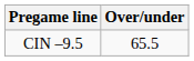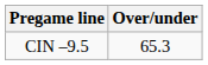 <table class="wikitable">
 <tr align="center">
 <th style=>Pregame line</th>
 <th style=>Over/under</th>
 </tr>
 <tr align="center">
 <td>CIN –9.5</td>
-<td>65.5</td>
+<td>65.3</td>
 </tr>
 </table>
